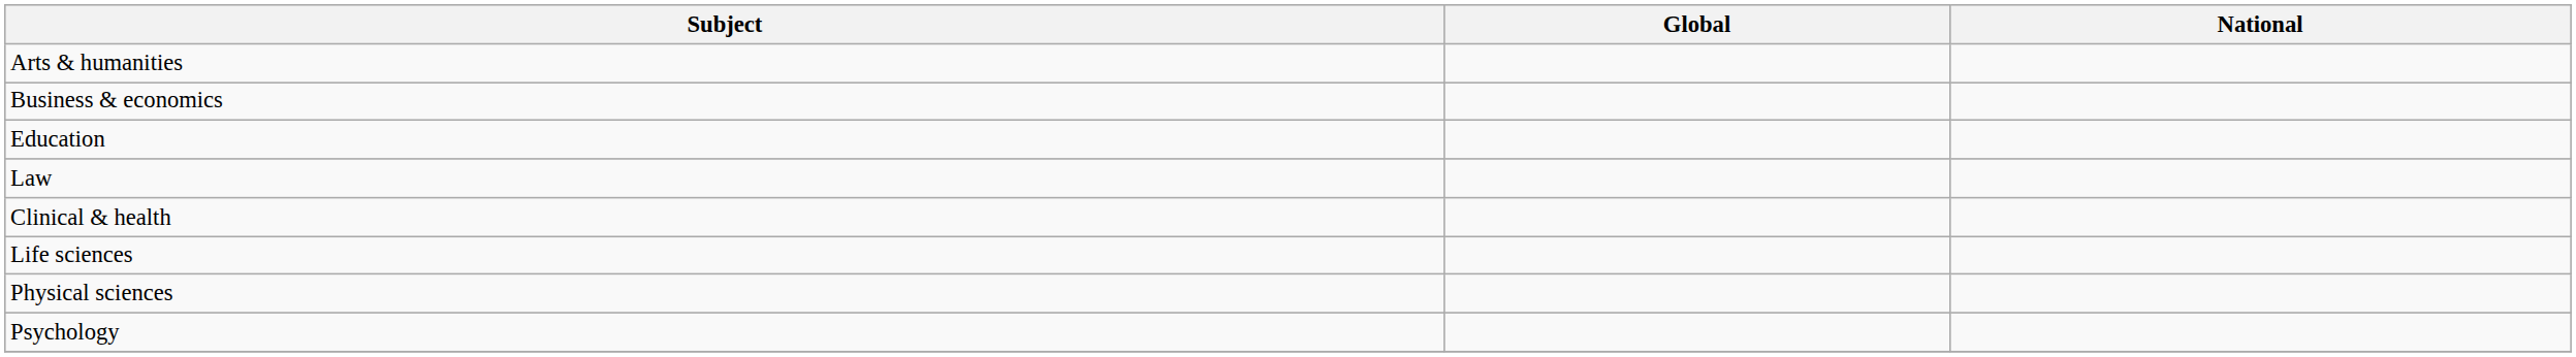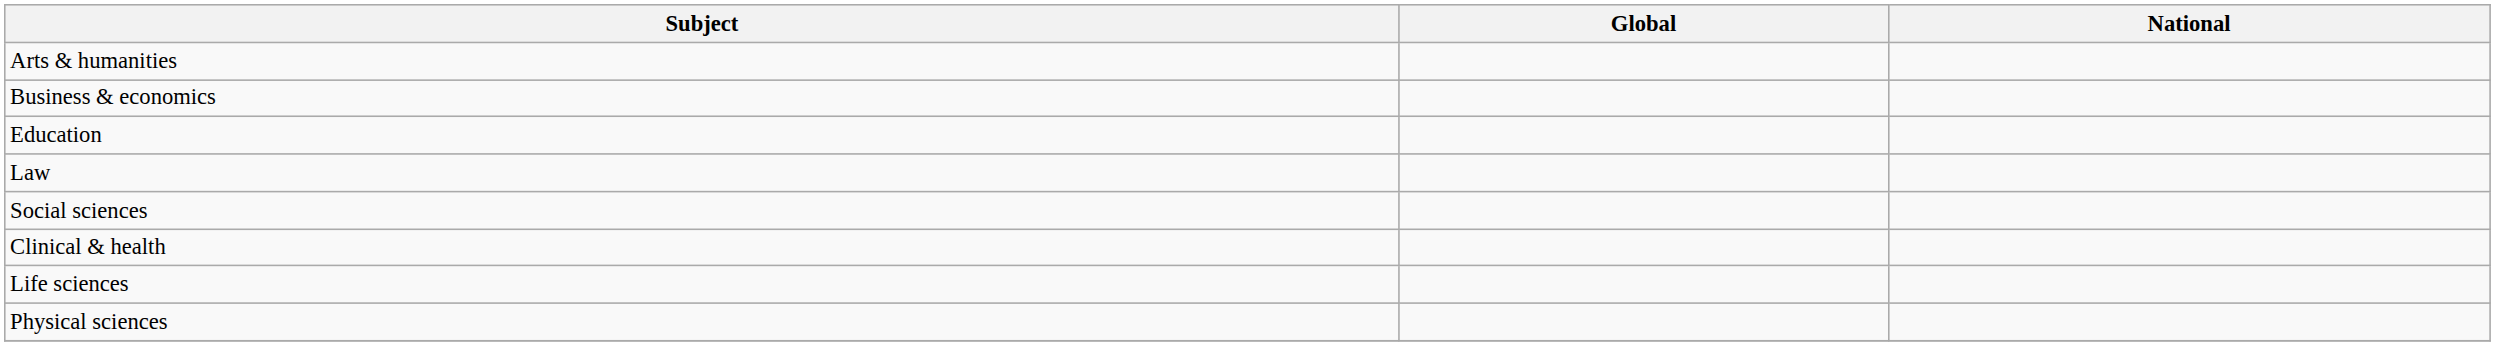 <table class="wikitable sortable" style="width: 100%; font-size: 90%">
 <tr>
 <th>Subject</th>
 <th>Global</th>
 <th>National</th>
 </tr>
 <tr>
 <td>Arts & humanities</td>
 <td data-sort-value="85"></td>
 <td data-sort-value="7"></td>
 </tr>
 <tr>
 <td>Business & economics</td>
 <td data-sort-value="201–250"></td>
 <td data-sort-value="10–14"></td>
 </tr>
 <tr>
 <td>Education</td>
 <td data-sort-value="151–175"></td>
 <td data-sort-value="9–10"></td>
 </tr>
 <tr>
 <td>Law</td>
 <td data-sort-value="151–175"></td>
 <td data-sort-value="7–8"></td>
 </tr>
 <tr>
+<td>Social sciences</td>
+<td data-sort-value="176–200"></td>
+<td data-sort-value="9–13"></td>
+</tr>
+<tr>
 <td>Clinical & health</td>
 <td data-sort-value="201–250"></td>
 <td data-sort-value="12–16"></td>
 </tr>
 <tr>
 <td>Life sciences</td>
 <td data-sort-value="101–125"></td>
 <td data-sort-value="11–12"></td>
 </tr>
 <tr>
 <td>Physical sciences</td>
 <td data-sort-value="251–300"></td>
 <td data-sort-value="22–26"></td>
 </tr>
 <tr>
-<td>Psychology</td>
-<td data-sort-value="126–150"></td>
-<td data-sort-value="14–16"></td>
-</tr>
-<tr>
 </tr>
 </table>
